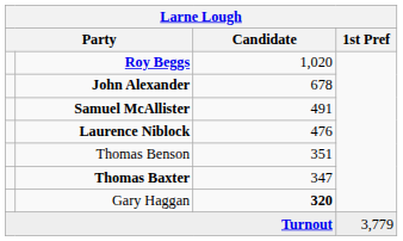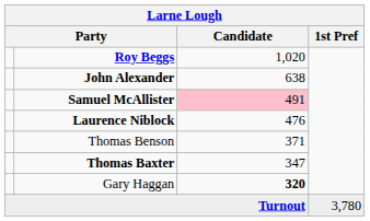 <table class="wikitable">
 <tr>
 <th colspan="4" align="center"><a href='#'>Larne Lough</a></th>
 </tr>
 <tr>
 <th colspan="2" align="center" width=200>Party</th>
 <th width=150>Candidate</th>
 <th width=60>1st Pref</th>
 </tr>
 <tr>
 <td></td>
 <td align="right"><strong><a href='#'>Roy Beggs</a></strong></td>
 <td align="right">1,020</td>
 </tr>
 <tr>
 <td></td>
 <td align="right"><strong>John Alexander</strong></td>
-<td align="right">678</td>
+<td align="right">638</td>
 </tr>
 <tr>
 <td></td>
 <td align="right"><strong>Samuel McAllister</strong></td>
-<td align="right">491</td>
+<td align="right" style="background: pink;">491</td>
 </tr>
 <tr>
 <td></td>
 <td align="right"><strong>Laurence Niblock</strong></td>
 <td align="right">476</td>
 </tr>
 <tr>
 <td></td>
 <td align="right">Thomas Benson</td>
-<td align="right">351</td>
+<td align="right">371</td>
 </tr>
 <tr>
 <td></td>
 <td align="right"><strong>Thomas Baxter</strong></td>
 <td align="right">347</td>
 </tr>
 <tr>
 <td></td>
 <td align="right">Gary Haggan</td>
 <td align="right"><strong>320</strong></td>
 </tr>
 <tr bgcolor="EEEEEE">
 <td colspan=3 align="right"><strong><a href='#'>Turnout</a></strong></td>
-<td align="right">3,779</td>
+<td align="right">3,780</td>
 </tr>
 </table>
